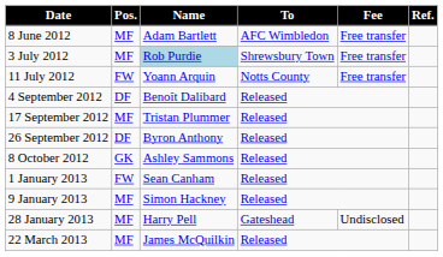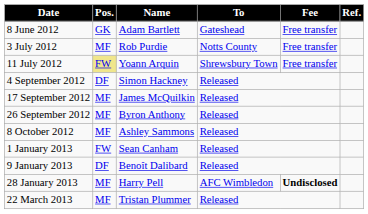 <table class="wikitable defaultcenter col1left col3left col4left">
 <tr>
 <th style="background:#000; color:white;">Date</th>
 <th style="background:#000; color:white;">Pos.</th>
 <th style="background:#000; color:white;">Name</th>
 <th style="background:#000; color:white;">To</th>
 <th style="background:#000; color:white;">Fee</th>
 <th style="background:#000; color:white;">Ref.</th>
 </tr>
 <tr>
 <td>8 June 2012</td>
-<td><a href='#'>MF</a></td>
+<td><a href='#'>GK</a></td>
 <td> <a href='#'>Adam Bartlett</a></td>
-<td><a href='#'>AFC Wimbledon</a></td>
+<td><a href='#'>Gateshead</a></td>
 <td><a href='#'>Free transfer</a></td>
 <td></td>
 </tr>
 <tr>
 <td>3 July 2012</td>
 <td><a href='#'>MF</a></td>
-<td style="background: lightblue;"> <a href='#'>Rob Purdie</a></td>
-<td><a href='#'>Shrewsbury Town</a></td>
+<td> <a href='#'>Rob Purdie</a></td>
+<td><a href='#'>Notts County</a></td>
 <td><a href='#'>Free transfer</a></td>
 <td></td>
 </tr>
 <tr>
 <td>11 July 2012</td>
-<td><a href='#'>FW</a></td>
+<td style="background: khaki;"><a href='#'>FW</a></td>
 <td> <a href='#'>Yoann Arquin</a></td>
-<td><a href='#'>Notts County</a></td>
+<td><a href='#'>Shrewsbury Town</a></td>
 <td><a href='#'>Free transfer</a></td>
 <td></td>
 </tr>
 <tr>
 <td>4 September 2012</td>
 <td><a href='#'>DF</a></td>
-<td> <a href='#'>Benoît Dalibard</a></td>
+<td> <a href='#'>Simon Hackney</a></td>
 <td colspan="2"><a href='#'>Released</a></td>
 <td></td>
 </tr>
 <tr>
 <td>17 September 2012</td>
 <td><a href='#'>MF</a></td>
-<td> <a href='#'>Tristan Plummer</a></td>
+<td> <a href='#'>James McQuilkin</a></td>
 <td colspan="2"><a href='#'>Released</a></td>
 <td></td>
 </tr>
 <tr>
 <td>26 September 2012</td>
-<td><a href='#'>DF</a></td>
+<td><a href='#'>MF</a></td>
 <td> <a href='#'>Byron Anthony</a></td>
 <td colspan="2"><a href='#'>Released</a></td>
 <td></td>
 </tr>
 <tr>
 <td>8 October 2012</td>
-<td><a href='#'>GK</a></td>
+<td><a href='#'>MF</a></td>
 <td> <a href='#'>Ashley Sammons</a></td>
 <td colspan="2"><a href='#'>Released</a></td>
 <td></td>
 </tr>
 <tr>
 <td>1 January 2013</td>
 <td><a href='#'>FW</a></td>
 <td> <a href='#'>Sean Canham</a></td>
 <td colspan="2"><a href='#'>Released</a></td>
 <td></td>
 </tr>
 <tr>
 <td>9 January 2013</td>
-<td><a href='#'>MF</a></td>
-<td> <a href='#'>Simon Hackney</a></td>
+<td><a href='#'>DF</a></td>
+<td> <a href='#'>Benoît Dalibard</a></td>
 <td colspan="2"><a href='#'>Released</a></td>
 <td></td>
 </tr>
 <tr>
 <td>28 January 2013</td>
 <td><a href='#'>MF</a></td>
 <td> <a href='#'>Harry Pell</a></td>
-<td><a href='#'>Gateshead</a></td>
-<td>Undisclosed</td>
+<td><a href='#'>AFC Wimbledon</a></td>
+<td><strong>Undisclosed</strong></td>
 <td></td>
 </tr>
 <tr>
 <td>22 March 2013</td>
 <td><a href='#'>MF</a></td>
-<td> <a href='#'>James McQuilkin</a></td>
+<td> <a href='#'>Tristan Plummer</a></td>
 <td colspan="2"><a href='#'>Released</a></td>
 <td></td>
 </tr>
 </table>
